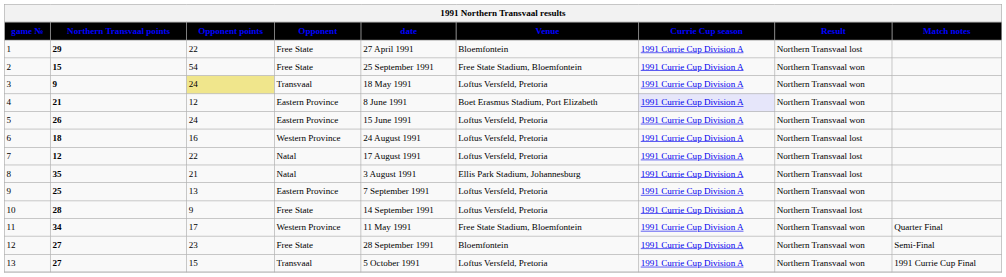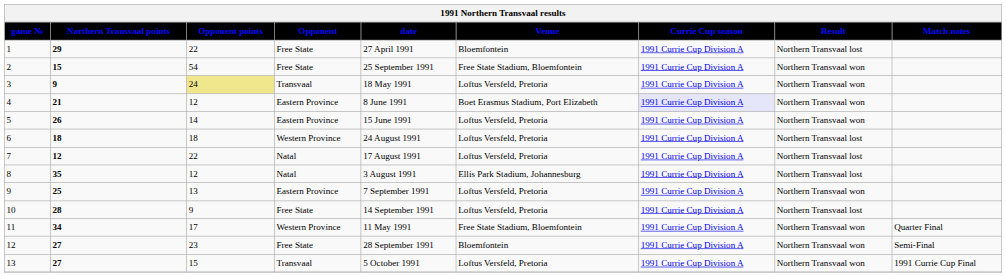 <table class="wikitable collapsible sortable" style="text-align:left; line-height:150%; font-size:90%; width:100%;">
 <tr>
 <th colspan=9><strong>1991 Northern Transvaal results</strong></th>
 </tr>
 <tr>
 <th style="background:black; color:blue;">game №</th>
 <th style="background:black; color:blue;">Northern Transvaal points</th>
 <th style="background:black; color:blue;">Opponent points</th>
 <th style="background:black; color:blue;">Opponent</th>
 <th style="background:black; color:blue;">date</th>
 <th style="background:black; color:blue;">Venue</th>
 <th style="background:black; color:blue;">Currie Cup season</th>
 <th style="background:black; color:blue;">Result</th>
 <th style="background:black; color:blue;">Match notes</th>
 </tr>
 <tr>
 <td>1</td>
 <td><strong>29</strong></td>
 <td>22</td>
 <td>Free State</td>
 <td>27 April 1991</td>
 <td>Bloemfontein</td>
 <td><a href='#'>1991 Currie Cup Division A</a></td>
 <td>Northern Transvaal lost</td>
 <td></td>
 </tr>
 <tr>
 <td>2</td>
 <td><strong>15</strong></td>
 <td>54</td>
 <td>Free State</td>
 <td>25 September 1991</td>
 <td>Free State Stadium, Bloemfontein</td>
 <td><a href='#'>1991 Currie Cup Division A</a></td>
 <td>Northern Transvaal won</td>
 <td></td>
 </tr>
 <tr>
 <td>3</td>
 <td><strong>9</strong></td>
 <td style="background: khaki;">24</td>
 <td>Transvaal</td>
 <td>18 May 1991</td>
 <td>Loftus Versfeld, Pretoria</td>
 <td><a href='#'>1991 Currie Cup Division A</a></td>
 <td>Northern Transvaal won</td>
 <td></td>
 </tr>
 <tr>
 <td>4</td>
 <td><strong>21</strong></td>
 <td>12</td>
 <td>Eastern Province</td>
 <td>8 June 1991</td>
 <td>Boet Erasmus Stadium, Port Elizabeth</td>
 <td style="background: lavender;"><a href='#'>1991 Currie Cup Division A</a></td>
 <td>Northern Transvaal won</td>
 <td></td>
 </tr>
 <tr>
 <td>5</td>
 <td><strong>26</strong></td>
-<td>24</td>
+<td>14</td>
 <td>Eastern Province</td>
 <td>15 June 1991</td>
 <td>Loftus Versfeld, Pretoria</td>
 <td><a href='#'>1991 Currie Cup Division A</a></td>
 <td>Northern Transvaal won</td>
 <td></td>
 </tr>
 <tr>
 <td>6</td>
 <td><strong>18</strong></td>
-<td>16</td>
+<td>18</td>
 <td>Western Province</td>
 <td>24 August 1991</td>
 <td>Loftus Versfeld, Pretoria</td>
 <td><a href='#'>1991 Currie Cup Division A</a></td>
 <td>Northern Transvaal lost</td>
 <td></td>
 </tr>
 <tr>
 <td>7</td>
 <td><strong>12</strong></td>
 <td>22</td>
 <td>Natal</td>
 <td>17 August 1991</td>
 <td>Loftus Versfeld, Pretoria</td>
 <td><a href='#'>1991 Currie Cup Division A</a></td>
 <td>Northern Transvaal lost</td>
 <td></td>
 </tr>
 <tr>
 <td>8</td>
 <td><strong>35</strong></td>
-<td>21</td>
+<td>12</td>
 <td>Natal</td>
 <td>3 August 1991</td>
 <td>Ellis Park Stadium, Johannesburg</td>
 <td><a href='#'>1991 Currie Cup Division A</a></td>
 <td>Northern Transvaal lost</td>
 <td></td>
 </tr>
 <tr>
 <td>9</td>
 <td><strong>25</strong></td>
 <td>13</td>
 <td>Eastern Province</td>
 <td>7 September 1991</td>
 <td>Loftus Versfeld, Pretoria</td>
 <td><a href='#'>1991 Currie Cup Division A</a></td>
 <td>Northern Transvaal won</td>
 <td></td>
 </tr>
 <tr>
 <td>10</td>
 <td><strong>28</strong></td>
 <td>9</td>
 <td>Free State</td>
 <td>14 September 1991</td>
 <td>Loftus Versfeld, Pretoria</td>
 <td><a href='#'>1991 Currie Cup Division A</a></td>
 <td>Northern Transvaal lost</td>
 <td></td>
 </tr>
 <tr>
 <td>11</td>
 <td><strong>34</strong></td>
 <td>17</td>
 <td>Western Province</td>
 <td>11 May 1991</td>
 <td>Free State Stadium, Bloemfontein</td>
 <td><a href='#'>1991 Currie Cup Division A</a></td>
 <td>Northern Transvaal won</td>
 <td>Quarter Final</td>
 </tr>
 <tr>
 <td>12</td>
 <td><strong>27</strong></td>
 <td>23</td>
 <td>Free State</td>
 <td>28 September 1991</td>
 <td>Bloemfontein</td>
 <td><a href='#'>1991 Currie Cup Division A</a></td>
 <td>Northern Transvaal won</td>
 <td>Semi-Final</td>
 </tr>
 <tr>
 <td>13</td>
 <td><strong>27</strong></td>
 <td>15</td>
 <td>Transvaal</td>
 <td>5 October 1991</td>
 <td>Loftus Versfeld, Pretoria</td>
 <td><a href='#'>1991 Currie Cup Division A</a></td>
 <td>Northern Transvaal won</td>
 <td>1991 Currie Cup Final</td>
 </tr>
 <tr>
 </tr>
 </table>
